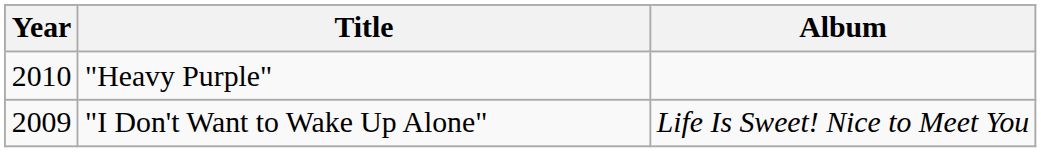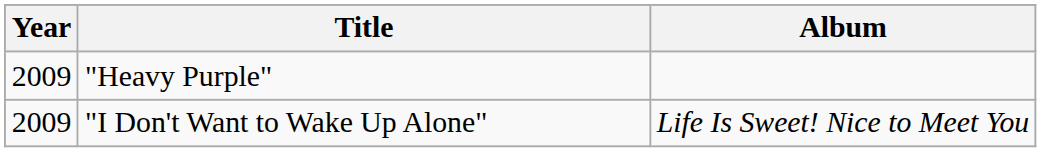 <table class="wikitable">
 <tr>
 <th>Year</th>
 <th width=300>Title</th>
 <th>Album</th>
 </tr>
 <tr>
-<td>2010</td>
+<td>2009</td>
 <td>"Heavy Purple"</td>
 <td></td>
 </tr>
 <tr>
 <td>2009</td>
 <td>"I Don't Want to Wake Up Alone"</td>
 <td><em>Life Is Sweet! Nice to Meet You</em></td>
 </tr>
 </table>
